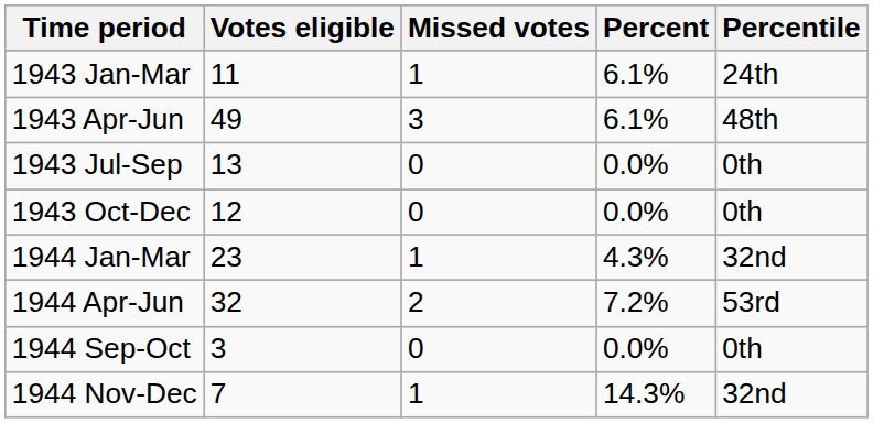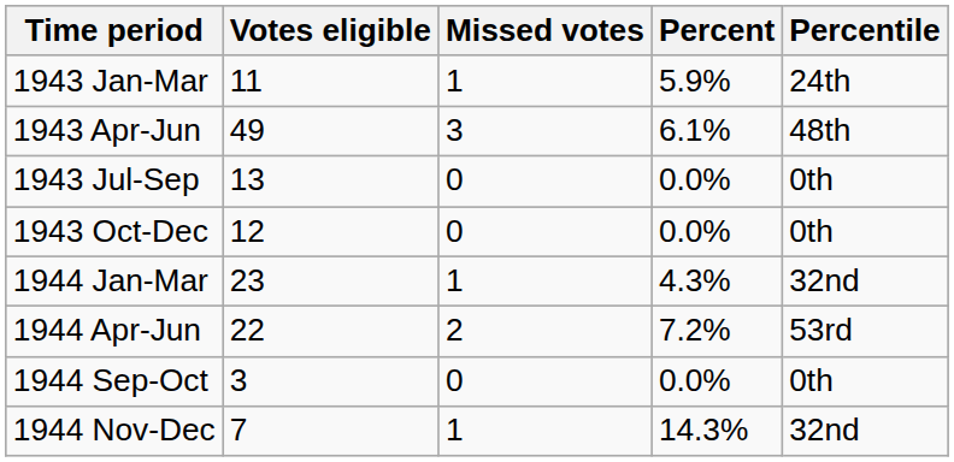 <table class="wikitable">
 <tr>
 <th>Time period</th>
 <th>Votes eligible</th>
 <th>Missed votes</th>
 <th>Percent</th>
 <th>Percentile</th>
 </tr>
 <tr>
 <td>1943 Jan-Mar</td>
 <td>11</td>
 <td>1</td>
-<td>6.1%</td>
+<td>5.9%</td>
 <td>24th</td>
 </tr>
 <tr>
 <td>1943 Apr-Jun</td>
 <td>49</td>
 <td>3</td>
 <td>6.1%</td>
 <td>48th</td>
 </tr>
 <tr>
 <td>1943 Jul-Sep</td>
 <td>13</td>
 <td>0</td>
 <td>0.0%</td>
 <td>0th</td>
 </tr>
 <tr>
 <td>1943 Oct-Dec</td>
 <td>12</td>
 <td>0</td>
 <td>0.0%</td>
 <td>0th</td>
 </tr>
 <tr>
 <td>1944 Jan-Mar</td>
 <td>23</td>
 <td>1</td>
 <td>4.3%</td>
 <td>32nd</td>
 </tr>
 <tr>
 <td>1944 Apr-Jun</td>
-<td>32</td>
+<td>22</td>
 <td>2</td>
 <td>7.2%</td>
 <td>53rd</td>
 </tr>
 <tr>
 <td>1944 Sep-Oct</td>
 <td>3</td>
 <td>0</td>
 <td>0.0%</td>
 <td>0th</td>
 </tr>
 <tr>
 <td>1944 Nov-Dec</td>
 <td>7</td>
 <td>1</td>
 <td>14.3%</td>
 <td>32nd</td>
 </tr>
 </table>
